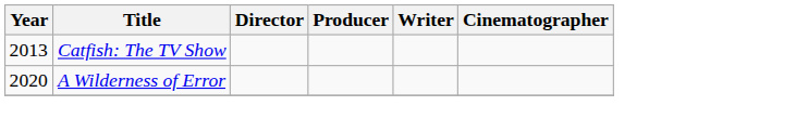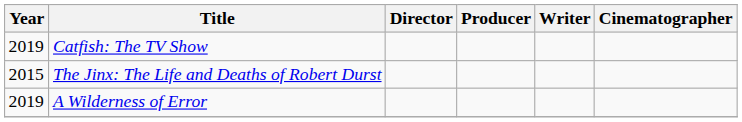 <table class="wikitable">
 <tr>
 <th width="33">Year</th>
 <th>Title</th>
 <th>Director</th>
 <th>Producer</th>
 <th>Writer</th>
 <th>Cinematographer</th>
 </tr>
 <tr>
-<td>2013</td>
+<td>2019</td>
 <td><em><a href='#'>Catfish: The TV Show</a></em></td>
 <td></td>
 <td></td>
 <td></td>
 <td></td>
 </tr>
 <tr>
-<td>2020</td>
+<td>2015</td>
+<td><em><a href='#'>The Jinx: The Life and Deaths of Robert Durst</a></em></td>
+<td></td>
+<td></td>
+<td></td>
+<td></td>
+</tr>
+<tr>
+<td>2019</td>
 <td><em><a href='#'>A Wilderness of Error</a></em></td>
 <td></td>
 <td></td>
 <td></td>
 <td></td>
 </tr>
 <tr>
 </tr>
 </table>
